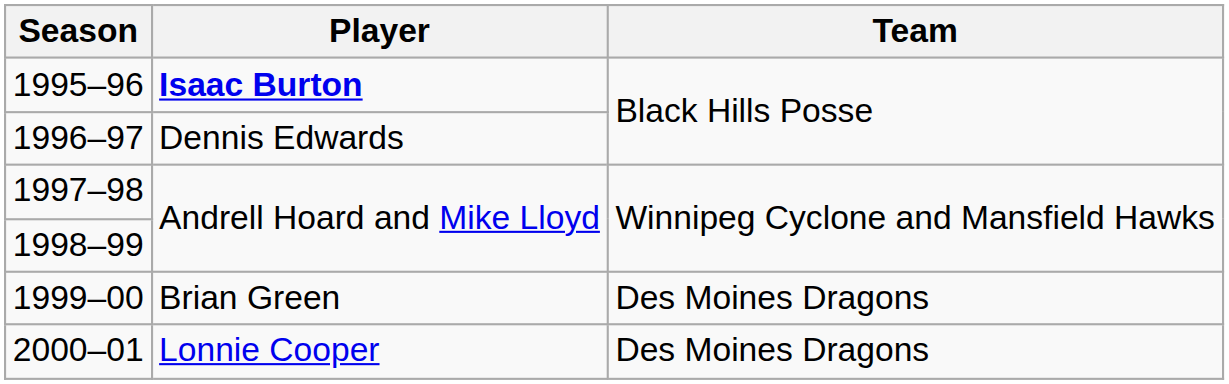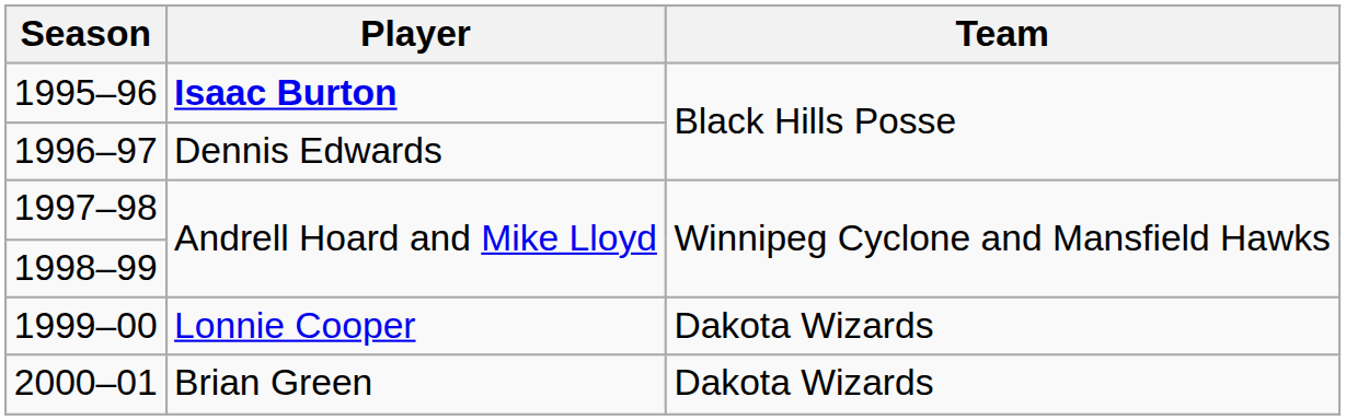 <table class="wikitable">
 <tr>
 <th>Season</th>
 <th>Player</th>
 <th>Team</th>
 </tr>
 <tr>
 <td>1995–96</td>
 <td><strong><a href='#'>Isaac Burton</a></strong></td>
 <td rowspan="2">Black Hills Posse</td>
 </tr>
 <tr>
 <td>1996–97</td>
 <td>Dennis Edwards</td>
 </tr>
 <tr>
 <td>1997–98</td>
 <td rowspan="2">Andrell Hoard and <a href='#'>Mike Lloyd</a></td>
 <td rowspan="2">Winnipeg Cyclone and Mansfield Hawks</td>
 </tr>
 <tr>
 <td>1998–99</td>
 </tr>
 <tr>
 <td>1999–00</td>
-<td>Brian Green</td>
-<td>Des Moines Dragons</td>
+<td><a href='#'>Lonnie Cooper</a></td>
+<td>Dakota Wizards</td>
 </tr>
 <tr>
 <td>2000–01</td>
-<td><a href='#'>Lonnie Cooper</a></td>
-<td>Des Moines Dragons</td>
+<td>Brian Green</td>
+<td>Dakota Wizards</td>
 </tr>
 </table>
